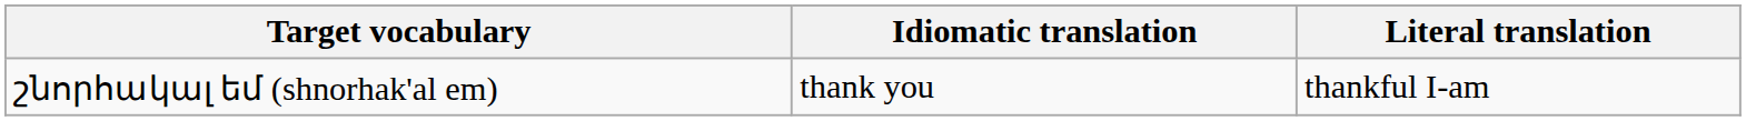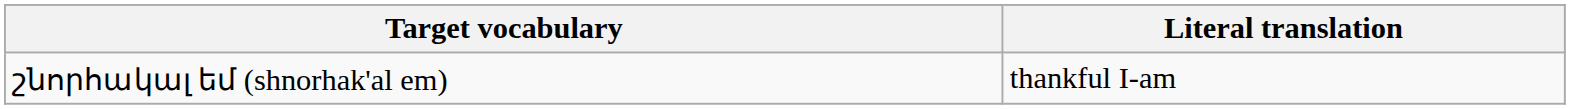 <table class="wikitable" style="text-align:left; width:65%">
 <tr>
 <th scope="col">Target vocabulary</th>
-<th scope="col">Idiomatic translation</th>
 <th scope="col">Literal translation</th>
 </tr>
 <tr>
 <td>շնորհակալ եմ (shnorhak'al em)</td>
-<td>thank you</td>
 <td>thankful I-am</td>
 </tr>
 </table>
